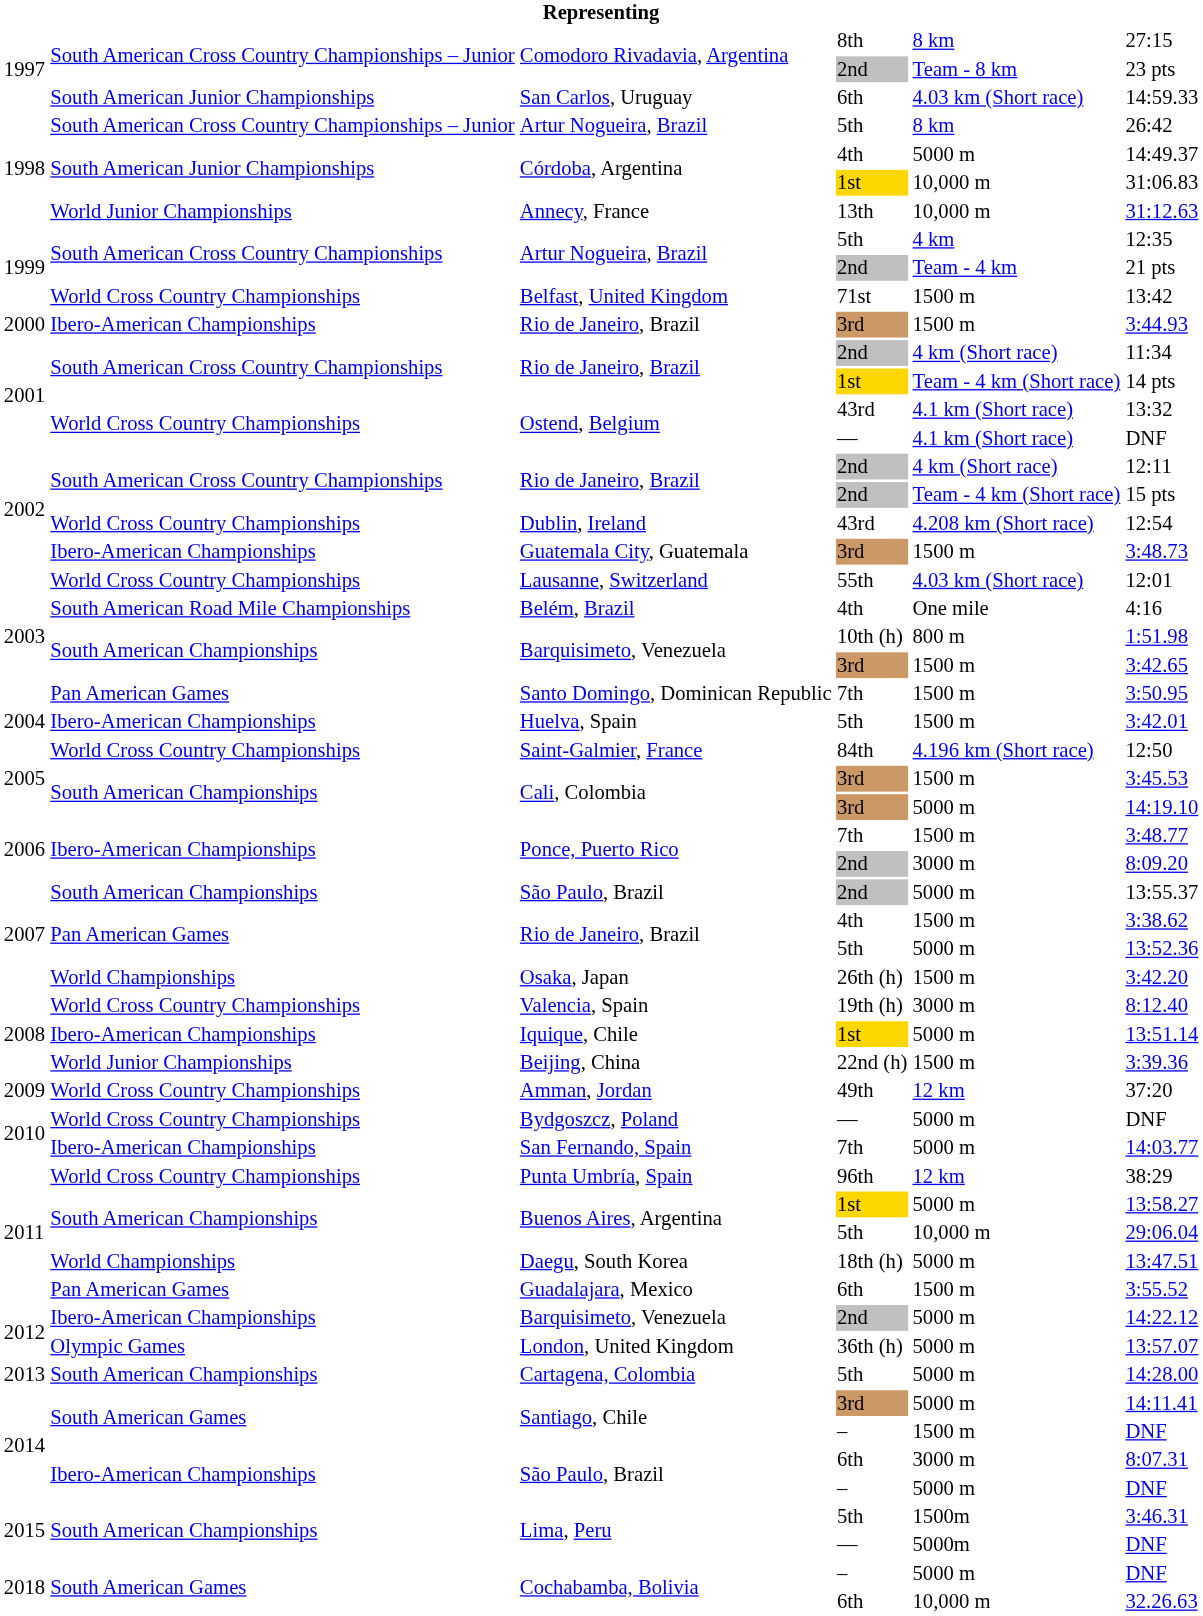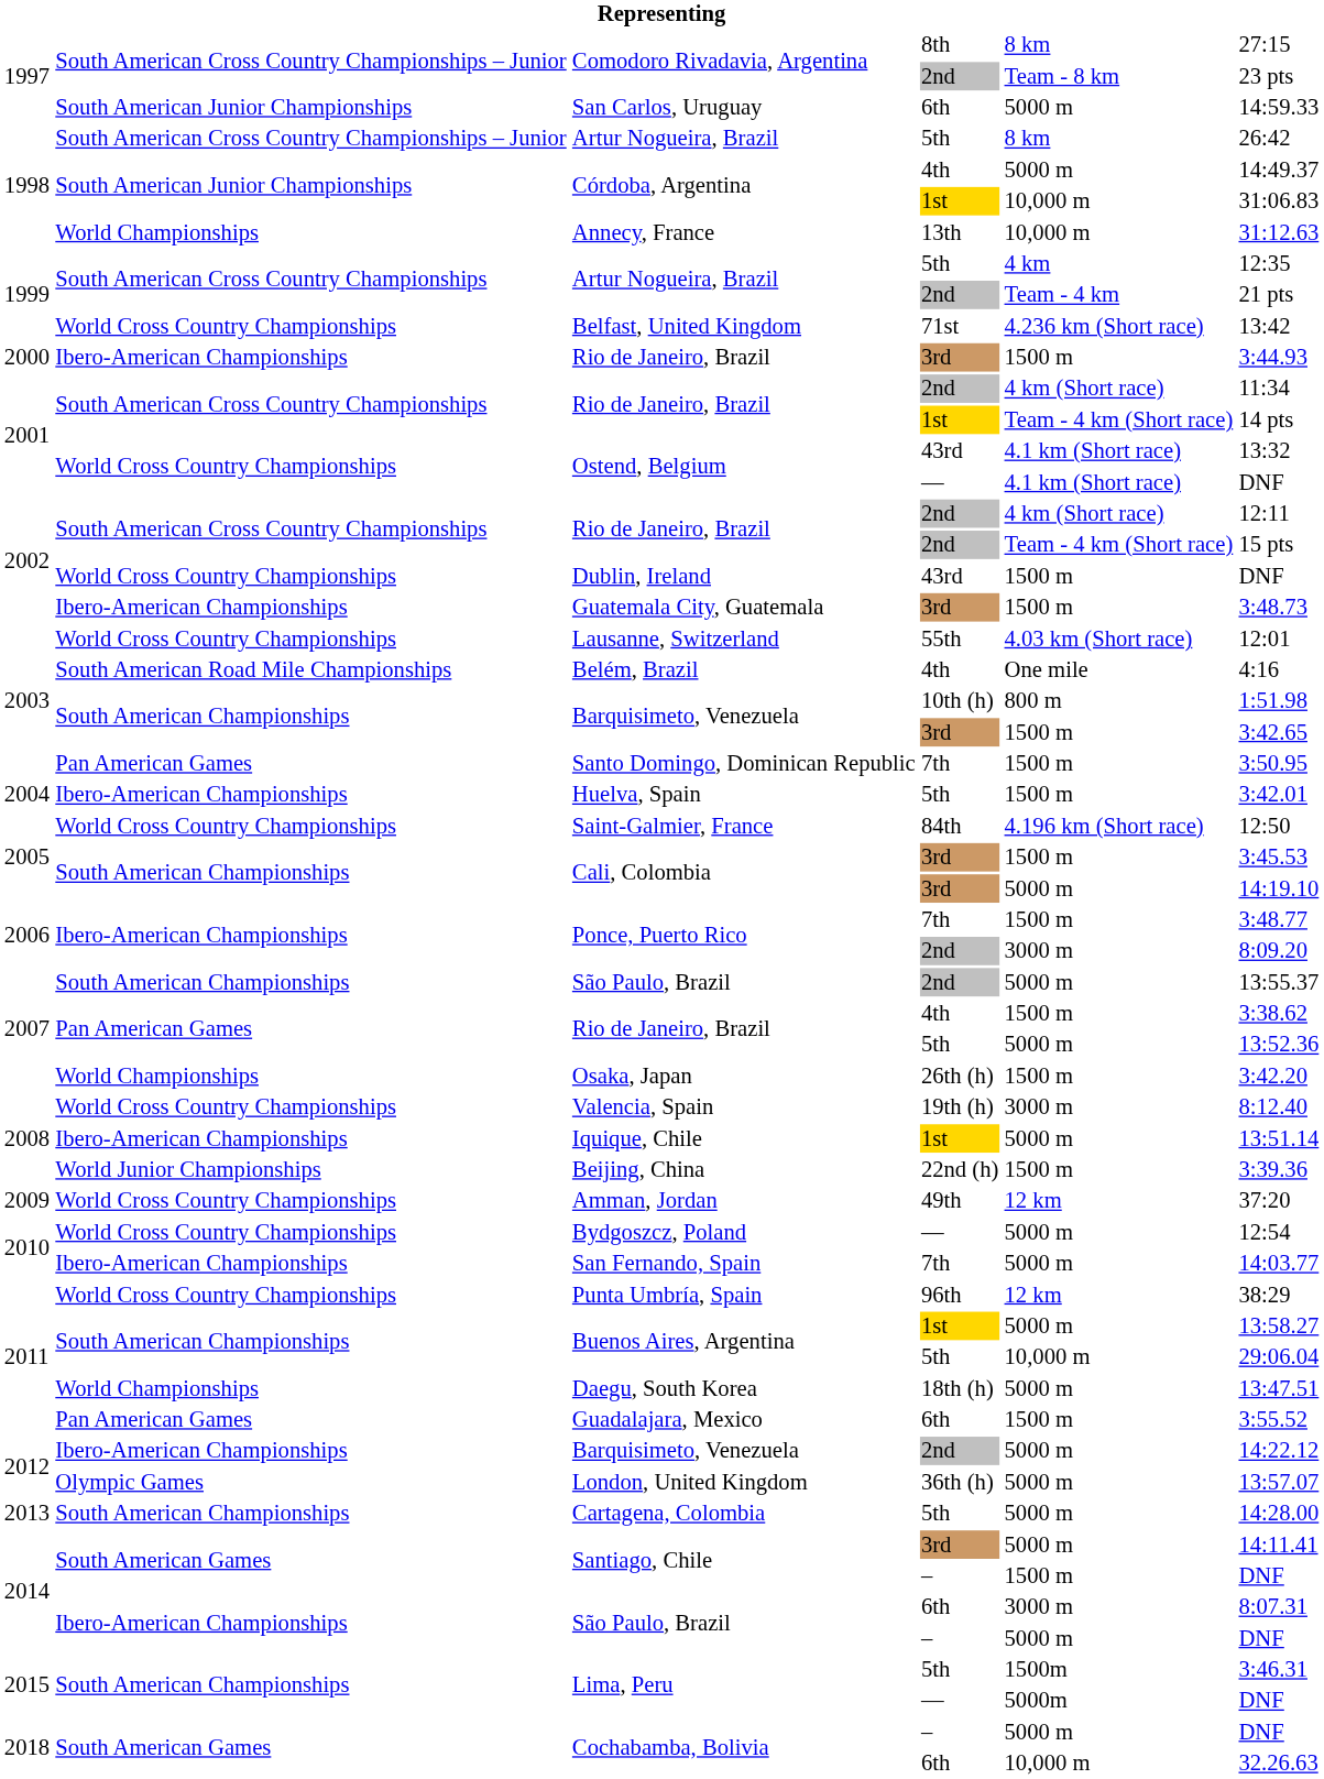 <table>
 <tr>
 <th colspan="6">Representing </th>
 </tr>
 <tr>
 <td rowspan=3>1997</td>
 <td rowspan=2><a href='#'>South American Cross Country Championships – Junior</a></td>
 <td rowspan=2><a href='#'>Comodoro Rivadavia</a>, <a href='#'>Argentina</a></td>
 <td>8th</td>
 <td><a href='#'>8 km</a></td>
 <td>27:15</td>
 </tr>
 <tr>
 <td bgcolor=silver>2nd</td>
 <td><a href='#'>Team - 8 km</a></td>
 <td>23 pts</td>
 </tr>
 <tr>
 <td><a href='#'>South American Junior Championships</a></td>
 <td><a href='#'>San Carlos</a>, Uruguay</td>
 <td>6th</td>
-<td><a href='#'>4.03 km (Short race)</a></td>
+<td>5000 m</td>
 <td>14:59.33</td>
 </tr>
 <tr>
 <td rowspan=4>1998</td>
 <td><a href='#'>South American Cross Country Championships – Junior</a></td>
 <td><a href='#'>Artur Nogueira</a>, <a href='#'>Brazil</a></td>
 <td>5th</td>
 <td><a href='#'>8 km</a></td>
 <td>26:42</td>
 </tr>
 <tr>
 <td rowspan=2><a href='#'>South American Junior Championships</a></td>
 <td rowspan=2><a href='#'>Córdoba</a>, Argentina</td>
 <td>4th</td>
 <td>5000 m</td>
 <td>14:49.37</td>
 </tr>
 <tr>
 <td bgcolor=gold>1st</td>
 <td>10,000 m</td>
 <td>31:06.83</td>
 </tr>
 <tr>
-<td><a href='#'>World Junior Championships</a></td>
+<td><a href='#'>World Championships</a></td>
 <td><a href='#'>Annecy</a>, France</td>
 <td>13th</td>
 <td>10,000 m</td>
 <td><a href='#'>31:12.63</a></td>
 </tr>
 <tr>
 <td rowspan=3>1999</td>
 <td rowspan=2><a href='#'>South American Cross Country Championships</a></td>
 <td rowspan=2><a href='#'>Artur Nogueira</a>, <a href='#'>Brazil</a></td>
 <td>5th</td>
 <td><a href='#'>4 km</a></td>
 <td>12:35</td>
 </tr>
 <tr>
 <td bgcolor=silver>2nd</td>
 <td><a href='#'>Team - 4 km</a></td>
 <td>21 pts</td>
 </tr>
 <tr>
 <td><a href='#'>World Cross Country Championships</a></td>
 <td><a href='#'>Belfast</a>, <a href='#'>United Kingdom</a></td>
 <td>71st</td>
-<td>1500 m</td>
+<td><a href='#'>4.236 km (Short race)</a></td>
 <td>13:42</td>
 </tr>
 <tr>
 <td>2000</td>
 <td><a href='#'>Ibero-American Championships</a></td>
 <td><a href='#'>Rio de Janeiro</a>, Brazil</td>
 <td bgcolor=cc9966>3rd</td>
 <td>1500 m</td>
 <td><a href='#'>3:44.93</a></td>
 </tr>
 <tr>
 <td rowspan=4>2001</td>
 <td rowspan=2><a href='#'>South American Cross Country Championships</a></td>
 <td rowspan=2><a href='#'>Rio de Janeiro</a>, <a href='#'>Brazil</a></td>
 <td bgcolor=silver>2nd</td>
 <td><a href='#'>4 km (Short race)</a></td>
 <td>11:34</td>
 </tr>
 <tr>
 <td bgcolor=gold>1st</td>
 <td><a href='#'>Team - 4 km (Short race)</a></td>
 <td>14 pts</td>
 </tr>
 <tr>
 <td rowspan=2><a href='#'>World Cross Country Championships</a></td>
 <td rowspan=2><a href='#'>Ostend</a>, <a href='#'>Belgium</a></td>
 <td>43rd</td>
 <td><a href='#'>4.1 km (Short race)</a></td>
 <td>13:32</td>
 </tr>
 <tr>
 <td>—</td>
 <td><a href='#'>4.1 km (Short race)</a></td>
 <td>DNF</td>
 </tr>
 <tr>
 <td rowspan=4>2002</td>
 <td rowspan=2><a href='#'>South American Cross Country Championships</a></td>
 <td rowspan=2><a href='#'>Rio de Janeiro</a>, <a href='#'>Brazil</a></td>
 <td bgcolor=silver>2nd</td>
 <td><a href='#'>4 km (Short race)</a></td>
 <td>12:11</td>
 </tr>
 <tr>
 <td bgcolor=silver>2nd</td>
 <td><a href='#'>Team - 4 km (Short race)</a></td>
 <td>15 pts</td>
 </tr>
 <tr>
 <td><a href='#'>World Cross Country Championships</a></td>
 <td><a href='#'>Dublin</a>, <a href='#'>Ireland</a></td>
 <td>43rd</td>
-<td><a href='#'>4.208 km (Short race)</a></td>
-<td>12:54</td>
+<td>1500 m</td>
+<td>DNF</td>
 </tr>
 <tr>
 <td><a href='#'>Ibero-American Championships</a></td>
 <td><a href='#'>Guatemala City</a>, Guatemala</td>
 <td bgcolor=cc9966>3rd</td>
 <td>1500 m</td>
 <td><a href='#'>3:48.73</a></td>
 </tr>
 <tr>
 <td rowspan=5>2003</td>
 <td><a href='#'>World Cross Country Championships</a></td>
 <td><a href='#'>Lausanne</a>, <a href='#'>Switzerland</a></td>
 <td>55th</td>
 <td><a href='#'>4.03 km (Short race)</a></td>
 <td>12:01</td>
 </tr>
 <tr>
 <td><a href='#'>South American Road Mile Championships</a></td>
 <td><a href='#'>Belém</a>, <a href='#'>Brazil</a></td>
 <td>4th</td>
 <td>One mile</td>
 <td>4:16</td>
 </tr>
 <tr>
 <td rowspan=2><a href='#'>South American Championships</a></td>
 <td rowspan=2><a href='#'>Barquisimeto</a>, Venezuela</td>
 <td>10th (h)</td>
 <td>800 m</td>
 <td><a href='#'>1:51.98</a></td>
 </tr>
 <tr>
 <td bgcolor=cc9966>3rd</td>
 <td>1500 m</td>
 <td><a href='#'>3:42.65</a></td>
 </tr>
 <tr>
 <td><a href='#'>Pan American Games</a></td>
 <td><a href='#'>Santo Domingo</a>, Dominican Republic</td>
 <td>7th</td>
 <td>1500 m</td>
 <td><a href='#'>3:50.95</a></td>
 </tr>
 <tr>
 <td>2004</td>
 <td><a href='#'>Ibero-American Championships</a></td>
 <td><a href='#'>Huelva</a>, Spain</td>
 <td>5th</td>
 <td>1500 m</td>
 <td><a href='#'>3:42.01</a></td>
 </tr>
 <tr>
 <td rowspan=3>2005</td>
 <td><a href='#'>World Cross Country Championships</a></td>
 <td><a href='#'>Saint-Galmier</a>, <a href='#'>France</a></td>
 <td>84th</td>
 <td><a href='#'>4.196 km (Short race)</a></td>
 <td>12:50</td>
 </tr>
 <tr>
 <td rowspan=2><a href='#'>South American Championships</a></td>
 <td rowspan=2><a href='#'>Cali</a>, Colombia</td>
 <td bgcolor=cc9966>3rd</td>
 <td>1500 m</td>
 <td><a href='#'>3:45.53</a></td>
 </tr>
 <tr>
 <td bgcolor=cc9966>3rd</td>
 <td>5000 m</td>
 <td><a href='#'>14:19.10</a></td>
 </tr>
 <tr>
 <td rowspan=2>2006</td>
 <td rowspan=2><a href='#'>Ibero-American Championships</a></td>
 <td rowspan=2><a href='#'>Ponce, Puerto Rico</a></td>
 <td>7th</td>
 <td>1500 m</td>
 <td><a href='#'>3:48.77</a></td>
 </tr>
 <tr>
 <td bgcolor=silver>2nd</td>
 <td>3000 m</td>
 <td><a href='#'>8:09.20</a></td>
 </tr>
 <tr>
 <td rowspan=4>2007</td>
 <td><a href='#'>South American Championships</a></td>
 <td><a href='#'>São Paulo</a>, Brazil</td>
 <td bgcolor=silver>2nd</td>
 <td>5000 m</td>
 <td>13:55.37</td>
 </tr>
 <tr>
 <td rowspan=2><a href='#'>Pan American Games</a></td>
 <td rowspan=2><a href='#'>Rio de Janeiro</a>, Brazil</td>
 <td>4th</td>
 <td>1500 m</td>
 <td><a href='#'>3:38.62</a></td>
 </tr>
 <tr>
 <td>5th</td>
 <td>5000 m</td>
 <td><a href='#'>13:52.36</a></td>
 </tr>
 <tr>
 <td><a href='#'>World Championships</a></td>
 <td><a href='#'>Osaka</a>, Japan</td>
 <td>26th (h)</td>
 <td>1500 m</td>
 <td><a href='#'>3:42.20</a></td>
 </tr>
 <tr>
 <td rowspan=3>2008</td>
 <td><a href='#'>World Cross Country Championships</a></td>
 <td><a href='#'>Valencia</a>, Spain</td>
 <td>19th (h)</td>
 <td>3000 m</td>
 <td><a href='#'>8:12.40</a></td>
 </tr>
 <tr>
 <td><a href='#'>Ibero-American Championships</a></td>
 <td><a href='#'>Iquique</a>, Chile</td>
 <td bgcolor=gold>1st</td>
 <td>5000 m</td>
 <td><a href='#'>13:51.14</a></td>
 </tr>
 <tr>
 <td><a href='#'>World Junior Championships</a></td>
 <td><a href='#'>Beijing</a>, China</td>
 <td>22nd (h)</td>
 <td>1500 m</td>
 <td><a href='#'>3:39.36</a></td>
 </tr>
 <tr>
 <td>2009</td>
 <td><a href='#'>World Cross Country Championships</a></td>
 <td><a href='#'>Amman</a>, <a href='#'>Jordan</a></td>
 <td>49th</td>
 <td><a href='#'>12 km</a></td>
 <td>37:20</td>
 </tr>
 <tr>
 <td rowspan=2>2010</td>
 <td><a href='#'>World Cross Country Championships</a></td>
 <td><a href='#'>Bydgoszcz</a>, <a href='#'>Poland</a></td>
 <td>—</td>
 <td>5000 m</td>
-<td>DNF</td>
+<td>12:54</td>
 </tr>
 <tr>
 <td><a href='#'>Ibero-American Championships</a></td>
 <td><a href='#'>San Fernando, Spain</a></td>
 <td>7th</td>
 <td>5000 m</td>
 <td><a href='#'>14:03.77</a></td>
 </tr>
 <tr>
 <td rowspan=5>2011</td>
 <td><a href='#'>World Cross Country Championships</a></td>
 <td><a href='#'>Punta Umbría</a>, <a href='#'>Spain</a></td>
 <td>96th</td>
 <td><a href='#'>12 km</a></td>
 <td>38:29</td>
 </tr>
 <tr>
 <td rowspan=2><a href='#'>South American Championships</a></td>
 <td rowspan=2><a href='#'>Buenos Aires</a>, Argentina</td>
 <td bgcolor=gold>1st</td>
 <td>5000 m</td>
 <td><a href='#'>13:58.27</a></td>
 </tr>
 <tr>
 <td>5th</td>
 <td>10,000 m</td>
 <td><a href='#'>29:06.04</a></td>
 </tr>
 <tr>
 <td><a href='#'>World Championships</a></td>
 <td><a href='#'>Daegu</a>, South Korea</td>
 <td>18th (h)</td>
 <td>5000 m</td>
 <td><a href='#'>13:47.51</a></td>
 </tr>
 <tr>
 <td><a href='#'>Pan American Games</a></td>
 <td><a href='#'>Guadalajara</a>, Mexico</td>
 <td>6th</td>
 <td>1500 m</td>
 <td><a href='#'>3:55.52</a></td>
 </tr>
 <tr>
 <td rowspan=2>2012</td>
 <td><a href='#'>Ibero-American Championships</a></td>
 <td><a href='#'>Barquisimeto</a>, Venezuela</td>
 <td bgcolor=silver>2nd</td>
 <td>5000 m</td>
 <td><a href='#'>14:22.12</a></td>
 </tr>
 <tr>
 <td><a href='#'>Olympic Games</a></td>
 <td><a href='#'>London</a>, United Kingdom</td>
 <td>36th (h)</td>
 <td>5000 m</td>
 <td><a href='#'>13:57.07</a></td>
 </tr>
 <tr>
 <td>2013</td>
 <td><a href='#'>South American Championships</a></td>
 <td><a href='#'>Cartagena, Colombia</a></td>
 <td>5th</td>
 <td>5000 m</td>
 <td><a href='#'>14:28.00</a></td>
 </tr>
 <tr>
 <td rowspan=4>2014</td>
 <td rowspan=2><a href='#'>South American Games</a></td>
 <td rowspan=2><a href='#'>Santiago</a>, Chile</td>
 <td bgcolor=cc9966>3rd</td>
 <td>5000 m</td>
 <td><a href='#'>14:11.41</a></td>
 </tr>
 <tr>
 <td>–</td>
 <td>1500 m</td>
 <td><a href='#'>DNF</a></td>
 </tr>
 <tr>
 <td rowspan=2><a href='#'>Ibero-American Championships</a></td>
 <td rowspan=2><a href='#'>São Paulo</a>, Brazil</td>
 <td>6th</td>
 <td>3000 m</td>
 <td><a href='#'>8:07.31</a></td>
 </tr>
 <tr>
 <td>–</td>
 <td>5000 m</td>
 <td><a href='#'>DNF</a></td>
 </tr>
 <tr>
 <td rowspan=2>2015</td>
 <td rowspan=2><a href='#'>South American Championships</a></td>
 <td rowspan=2><a href='#'>Lima</a>, <a href='#'>Peru</a></td>
 <td>5th</td>
 <td>1500m</td>
 <td><a href='#'>3:46.31</a></td>
 </tr>
 <tr>
 <td>—</td>
 <td>5000m</td>
 <td><a href='#'>DNF</a></td>
 </tr>
 <tr>
 <td rowspan=2>2018</td>
 <td rowspan=2><a href='#'>South American Games</a></td>
 <td rowspan=2><a href='#'>Cochabamba, Bolivia</a></td>
 <td>–</td>
 <td>5000 m</td>
 <td><a href='#'>DNF</a></td>
 </tr>
 <tr>
 <td>6th</td>
 <td>10,000 m</td>
 <td><a href='#'>32.26.63</a></td>
 </tr>
 </table>
